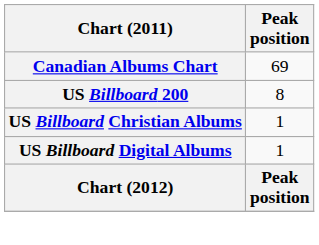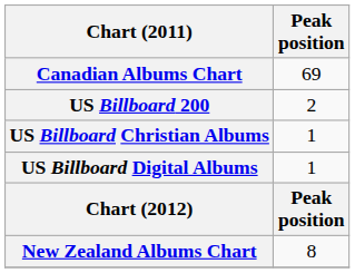 <table class="wikitable sortable plainrowheaders">
 <tr>
 <th scope="col">Chart (2011)</th>
 <th scope="col">Peak<br>position</th>
 </tr>
 <tr>
 <th scope="row"><a href='#'>Canadian Albums Chart</a></th>
 <td align="center">69</td>
 </tr>
 <tr>
 <th scope="row">US <a href='#'><em>Billboard</em> 200</a></th>
-<td align="center">8</td>
+<td align="center">2</td>
 </tr>
 <tr>
 <th scope="row">US <em><a href='#'>Billboard</a></em> <a href='#'>Christian Albums</a></th>
 <td align="center">1</td>
 </tr>
 <tr>
 <th scope="row">US <em>Billboard</em> <a href='#'>Digital Albums</a></th>
 <td align="center">1</td>
 </tr>
 <tr>
 <th scope="col">Chart (2012)</th>
 <th scope="col">Peak<br>position</th>
 </tr>
 <tr>
+<th scope="row"><a href='#'>New Zealand Albums Chart</a></th>
+<td align="center">8</td>
+</tr>
+<tr>
 </tr>
 </table>
